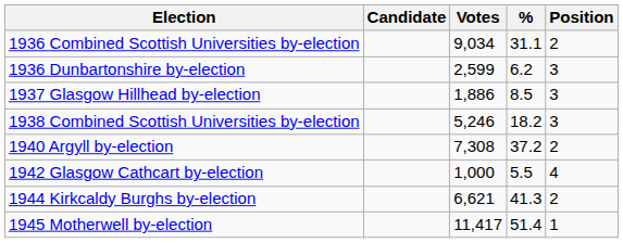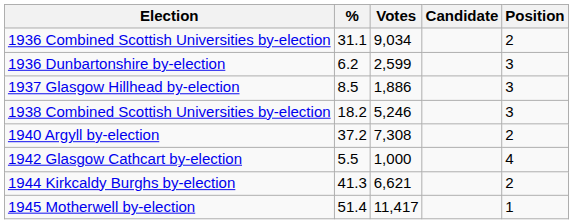 <table class="wikitable sortable">
 <tr>
 <th>Election</th>
+<th>%</th>
+<th>Votes</th>
 <th>Candidate</th>
-<th>Votes</th>
-<th>%</th>
 <th>Position</th>
 </tr>
 <tr>
 <td><a href='#'>1936 Combined Scottish Universities by-election</a></td>
+<td>31.1</td>
+<td>9,034</td>
 <td></td>
-<td>9,034</td>
-<td>31.1</td>
 <td>2</td>
 </tr>
 <tr>
 <td><a href='#'>1936 Dunbartonshire by-election</a></td>
+<td>6.2</td>
+<td>2,599</td>
 <td></td>
-<td>2,599</td>
-<td>6.2</td>
 <td>3</td>
 </tr>
 <tr>
 <td><a href='#'>1937 Glasgow Hillhead by-election</a></td>
+<td>8.5</td>
+<td>1,886</td>
 <td></td>
-<td>1,886</td>
-<td>8.5</td>
 <td>3</td>
 </tr>
 <tr>
 <td><a href='#'>1938 Combined Scottish Universities by-election</a></td>
+<td>18.2</td>
+<td>5,246</td>
 <td></td>
-<td>5,246</td>
-<td>18.2</td>
 <td>3</td>
 </tr>
 <tr>
 <td><a href='#'>1940 Argyll by-election</a></td>
+<td>37.2</td>
+<td>7,308</td>
 <td></td>
-<td>7,308</td>
-<td>37.2</td>
 <td>2</td>
 </tr>
 <tr>
 <td><a href='#'>1942 Glasgow Cathcart by-election</a></td>
+<td>5.5</td>
+<td>1,000</td>
 <td></td>
-<td>1,000</td>
-<td>5.5</td>
 <td>4</td>
 </tr>
 <tr>
 <td><a href='#'>1944 Kirkcaldy Burghs by-election</a></td>
+<td>41.3</td>
+<td>6,621</td>
 <td></td>
-<td>6,621</td>
-<td>41.3</td>
 <td>2</td>
 </tr>
 <tr>
 <td><a href='#'>1945 Motherwell by-election</a></td>
+<td>51.4</td>
+<td>11,417</td>
 <td></td>
-<td>11,417</td>
-<td>51.4</td>
 <td>1</td>
 </tr>
 </table>
